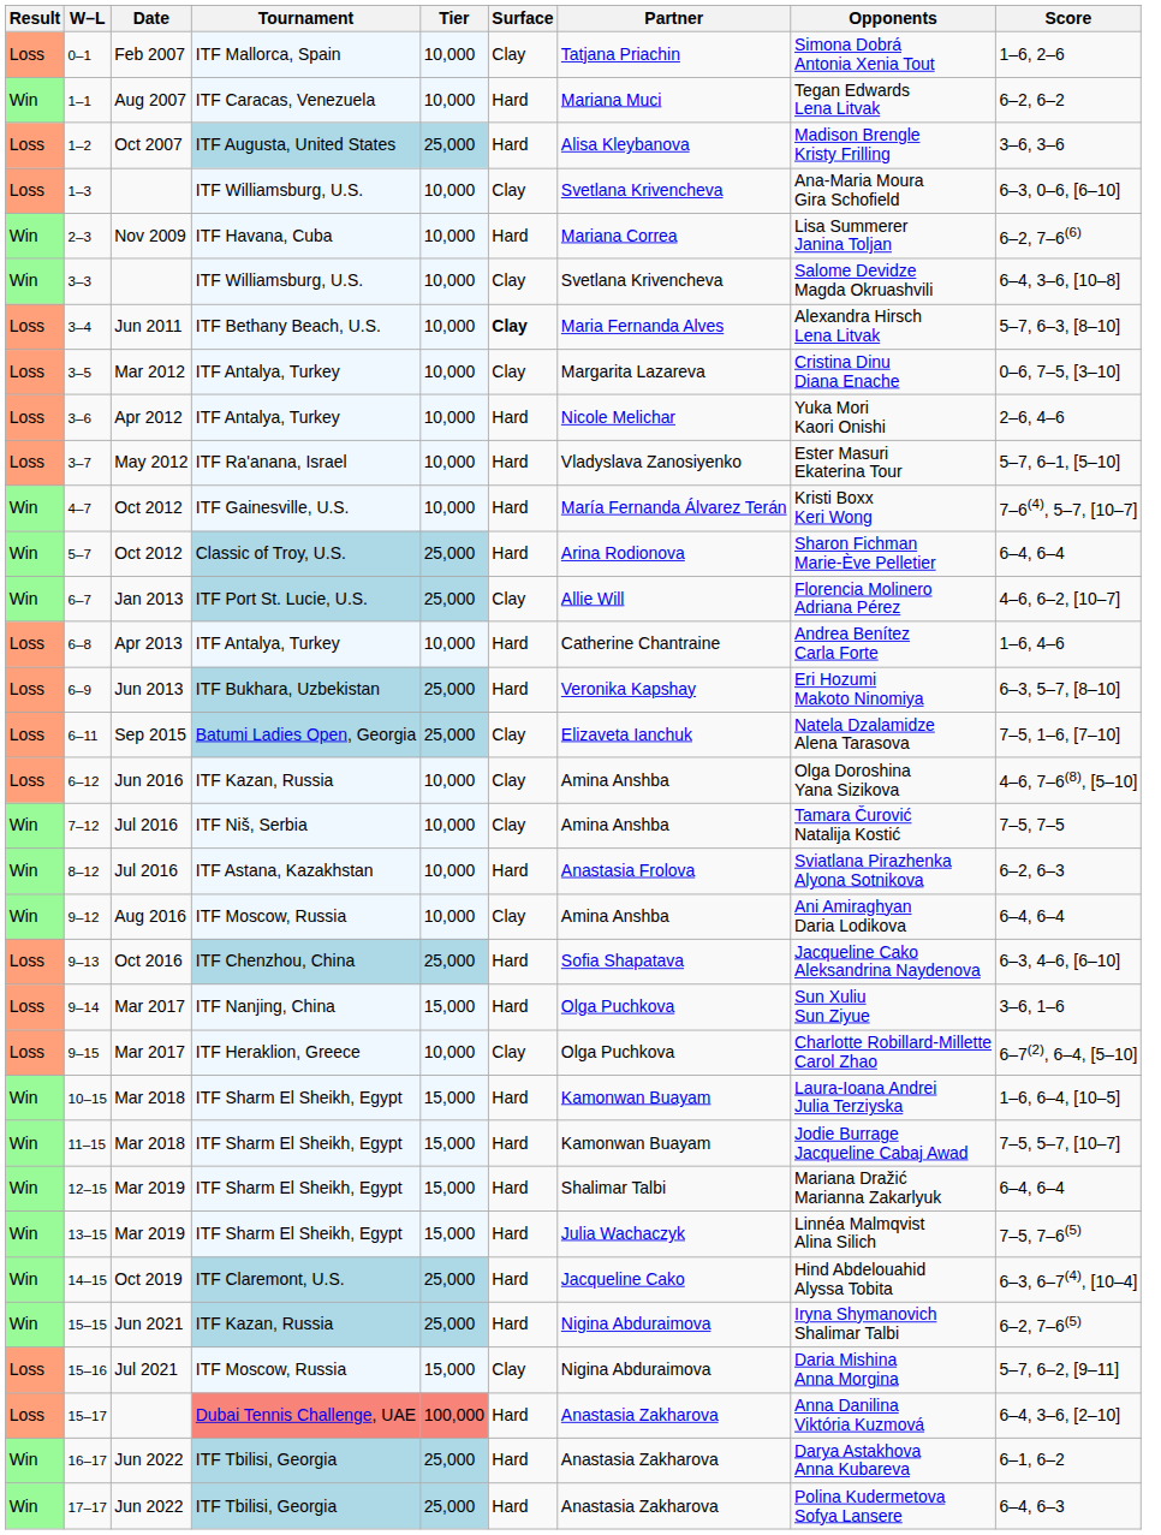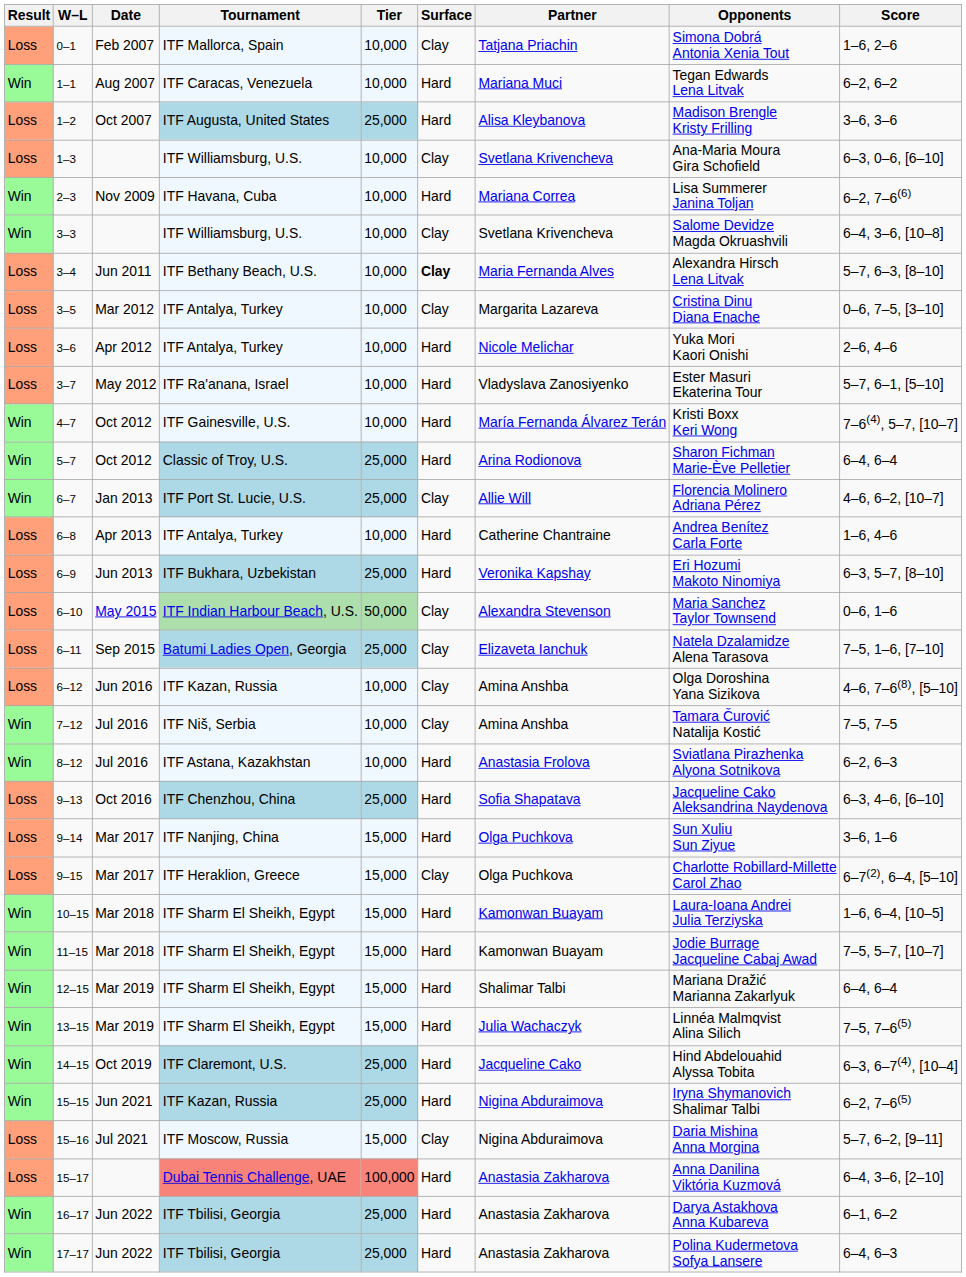 <table class="sortable wikitable">
 <tr>
 <th>Result</th>
 <th class="unsortable">W–L</th>
 <th>Date</th>
 <th>Tournament</th>
 <th>Tier</th>
 <th>Surface</th>
 <th>Partner</th>
 <th>Opponents</th>
 <th class="unsortable">Score</th>
 </tr>
 <tr>
 <td style="background:#ffa07a;">Loss</td>
 <td><small>0–1</small></td>
 <td>Feb 2007</td>
 <td style="background:#f0f8ff;">ITF Mallorca, Spain</td>
 <td style="background:#f0f8ff;">10,000</td>
 <td>Clay</td>
 <td> <a href='#'>Tatjana Priachin</a></td>
 <td> <a href='#'>Simona Dobrá</a> <br>  <a href='#'>Antonia Xenia Tout</a></td>
 <td>1–6, 2–6</td>
 </tr>
 <tr>
 <td style="background:#98fb98;">Win</td>
 <td><small>1–1</small></td>
 <td>Aug 2007</td>
 <td style="background:#f0f8ff;">ITF Caracas, Venezuela</td>
 <td style="background:#f0f8ff;">10,000</td>
 <td>Hard</td>
 <td> <a href='#'>Mariana Muci</a></td>
 <td> Tegan Edwards <br>  <a href='#'>Lena Litvak</a></td>
 <td>6–2, 6–2</td>
 </tr>
 <tr>
 <td style="background:#ffa07a;">Loss</td>
 <td><small>1–2</small></td>
 <td>Oct 2007</td>
 <td style="background:lightblue;">ITF Augusta, United States</td>
 <td style="background:lightblue;">25,000</td>
 <td>Hard</td>
 <td> <a href='#'>Alisa Kleybanova</a></td>
 <td> <a href='#'>Madison Brengle</a> <br>  <a href='#'>Kristy Frilling</a></td>
 <td>3–6, 3–6</td>
 </tr>
 <tr>
 <td style="background:#ffa07a;">Loss</td>
 <td><small>1–3</small></td>
 <td></td>
 <td style="background:#f0f8ff;">ITF Williamsburg, U.S.</td>
 <td style="background:#f0f8ff;">10,000</td>
 <td>Clay</td>
 <td> <a href='#'>Svetlana Krivencheva</a></td>
 <td> Ana-Maria Moura <br>  Gira Schofield</td>
 <td>6–3, 0–6, [6–10]</td>
 </tr>
 <tr>
 <td style="background:#98fb98;">Win</td>
 <td><small>2–3</small></td>
 <td>Nov 2009</td>
 <td style="background:#f0f8ff;">ITF Havana, Cuba</td>
 <td style="background:#f0f8ff;">10,000</td>
 <td>Hard</td>
 <td> <a href='#'>Mariana Correa</a></td>
 <td> Lisa Summerer <br>  <a href='#'>Janina Toljan</a></td>
 <td>6–2, 7–6<sup>(6)</sup></td>
 </tr>
 <tr>
 <td style="background:#98fb98;">Win</td>
 <td><small>3–3</small></td>
 <td></td>
 <td style="background:#f0f8ff;">ITF Williamsburg, U.S.</td>
 <td style="background:#f0f8ff;">10,000</td>
 <td>Clay</td>
 <td> Svetlana Krivencheva</td>
 <td> <a href='#'>Salome Devidze</a> <br>  Magda Okruashvili</td>
 <td>6–4, 3–6, [10–8]</td>
 </tr>
 <tr>
 <td style="background:#ffa07a;">Loss</td>
 <td><small>3–4</small></td>
 <td>Jun 2011</td>
 <td style="background:#f0f8ff;">ITF Bethany Beach, U.S.</td>
 <td style="background:#f0f8ff;">10,000</td>
 <td><strong>Clay</strong></td>
 <td> <a href='#'>Maria Fernanda Alves</a></td>
 <td> Alexandra Hirsch <br>  <a href='#'>Lena Litvak</a></td>
 <td>5–7, 6–3, [8–10]</td>
 </tr>
 <tr>
 <td style="background:#ffa07a;">Loss</td>
 <td><small>3–5</small></td>
 <td>Mar 2012</td>
 <td style="background:#f0f8ff;">ITF Antalya, Turkey</td>
 <td style="background:#f0f8ff;">10,000</td>
 <td>Clay</td>
 <td> Margarita Lazareva</td>
 <td> <a href='#'>Cristina Dinu</a> <br>  <a href='#'>Diana Enache</a></td>
 <td>0–6, 7–5, [3–10]</td>
 </tr>
 <tr>
 <td style="background:#ffa07a;">Loss</td>
 <td><small>3–6</small></td>
 <td>Apr 2012</td>
 <td style="background:#f0f8ff;">ITF Antalya, Turkey</td>
 <td style="background:#f0f8ff;">10,000</td>
 <td>Hard</td>
 <td> <a href='#'>Nicole Melichar</a></td>
 <td> Yuka Mori <br>  Kaori Onishi</td>
 <td>2–6, 4–6</td>
 </tr>
 <tr>
 <td style="background:#ffa07a;">Loss</td>
 <td><small>3–7</small></td>
 <td>May 2012</td>
 <td style="background:#f0f8ff;">ITF Ra'anana, Israel</td>
 <td style="background:#f0f8ff;">10,000</td>
 <td>Hard</td>
 <td> Vladyslava Zanosiyenko</td>
 <td> Ester Masuri <br>  Ekaterina Tour</td>
 <td>5–7, 6–1, [5–10]</td>
 </tr>
 <tr>
 <td style="background:#98fb98;">Win</td>
 <td><small>4–7</small></td>
 <td>Oct 2012</td>
 <td style="background:#f0f8ff;">ITF Gainesville, U.S.</td>
 <td style="background:#f0f8ff;">10,000</td>
 <td>Hard</td>
 <td> <a href='#'>María Fernanda Álvarez Terán</a></td>
 <td> Kristi Boxx <br>  <a href='#'>Keri Wong</a></td>
 <td>7–6<sup>(4)</sup>, 5–7, [10–7]</td>
 </tr>
 <tr>
 <td style="background:#98fb98;">Win</td>
 <td><small>5–7</small></td>
 <td>Oct 2012</td>
 <td style="background:lightblue;">Classic of Troy, U.S.</td>
 <td style="background:lightblue;">25,000</td>
 <td>Hard</td>
 <td> <a href='#'>Arina Rodionova</a></td>
 <td> <a href='#'>Sharon Fichman</a> <br>  <a href='#'>Marie-Ève Pelletier</a></td>
 <td>6–4, 6–4</td>
 </tr>
 <tr>
 <td style="background:#98fb98;">Win</td>
 <td><small>6–7</small></td>
 <td>Jan 2013</td>
 <td style="background:lightblue;">ITF Port St. Lucie, U.S.</td>
 <td style="background:lightblue;">25,000</td>
 <td>Clay</td>
 <td> <a href='#'>Allie Will</a></td>
 <td> <a href='#'>Florencia Molinero</a> <br>  <a href='#'>Adriana Pérez</a></td>
 <td>4–6, 6–2, [10–7]</td>
 </tr>
 <tr>
 <td style="background:#ffa07a;">Loss</td>
 <td><small>6–8</small></td>
 <td>Apr 2013</td>
 <td style="background:#f0f8ff;">ITF Antalya, Turkey</td>
 <td style="background:#f0f8ff;">10,000</td>
 <td>Hard</td>
 <td> Catherine Chantraine</td>
 <td> <a href='#'>Andrea Benítez</a> <br>  <a href='#'>Carla Forte</a></td>
 <td>1–6, 4–6</td>
 </tr>
 <tr>
 <td style="background:#ffa07a;">Loss</td>
 <td><small>6–9</small></td>
 <td>Jun 2013</td>
 <td style="background:lightblue;">ITF Bukhara, Uzbekistan</td>
 <td style="background:lightblue;">25,000</td>
 <td>Hard</td>
 <td> <a href='#'>Veronika Kapshay</a></td>
 <td> <a href='#'>Eri Hozumi</a> <br>  <a href='#'>Makoto Ninomiya</a></td>
 <td>6–3, 5–7, [8–10]</td>
 </tr>
 <tr>
 <td style="background:#ffa07a;">Loss</td>
+<td><small>6–10</small></td>
+<td><a href='#'>May 2015</a></td>
+<td style="background:#addfad;"><a href='#'>ITF Indian Harbour Beach</a>, U.S.</td>
+<td style="background:#addfad;">50,000</td>
+<td>Clay</td>
+<td> <a href='#'>Alexandra Stevenson</a></td>
+<td> <a href='#'>Maria Sanchez</a> <br>  <a href='#'>Taylor Townsend</a></td>
+<td>0–6, 1–6</td>
+</tr>
+<tr>
+<td style="background:#ffa07a;">Loss</td>
 <td><small>6–11</small></td>
 <td>Sep 2015</td>
 <td style="background:lightblue;"><a href='#'>Batumi Ladies Open</a>, Georgia</td>
 <td style="background:lightblue;">25,000</td>
 <td>Clay</td>
 <td> <a href='#'>Elizaveta Ianchuk</a></td>
 <td> <a href='#'>Natela Dzalamidze</a> <br>  Alena Tarasova</td>
 <td>7–5, 1–6, [7–10]</td>
 </tr>
 <tr>
 <td style="background:#ffa07a;">Loss</td>
 <td><small>6–12</small></td>
 <td>Jun 2016</td>
 <td style="background:#f0f8ff;">ITF Kazan, Russia</td>
 <td style="background:#f0f8ff;">10,000</td>
 <td>Clay</td>
 <td> Amina Anshba</td>
 <td> Olga Doroshina <br>  Yana Sizikova</td>
 <td>4–6, 7–6<sup>(8)</sup>, [5–10]</td>
 </tr>
 <tr>
 <td style="background:#98fb98;">Win</td>
 <td><small>7–12</small></td>
 <td>Jul 2016</td>
 <td style="background:#f0f8ff;">ITF Niš, Serbia</td>
 <td style="background:#f0f8ff;">10,000</td>
 <td>Clay</td>
 <td> Amina Anshba</td>
 <td> <a href='#'>Tamara Čurović</a> <br>  Natalija Kostić</td>
 <td>7–5, 7–5</td>
 </tr>
 <tr>
 <td style="background:#98fb98;">Win</td>
 <td><small>8–12</small></td>
 <td>Jul 2016</td>
 <td style="background:#f0f8ff;">ITF Astana, Kazakhstan</td>
 <td style="background:#f0f8ff;">10,000</td>
 <td>Hard</td>
 <td> <a href='#'>Anastasia Frolova</a></td>
 <td> <a href='#'>Sviatlana Pirazhenka</a> <br>  <a href='#'>Alyona Sotnikova</a></td>
 <td>6–2, 6–3</td>
 </tr>
 <tr>
-<td style="background:#98fb98;">Win</td>
-<td><small>9–12</small></td>
-<td>Aug 2016</td>
-<td style="background:#f0f8ff;">ITF Moscow, Russia</td>
-<td style="background:#f0f8ff;">10,000</td>
-<td>Clay</td>
-<td> Amina Anshba</td>
-<td> <a href='#'>Ani Amiraghyan</a> <br>  Daria Lodikova</td>
-<td>6–4, 6–4</td>
-</tr>
-<tr>
 <td style="background:#ffa07a;">Loss</td>
 <td><small>9–13</small></td>
 <td>Oct 2016</td>
 <td style="background:lightblue;">ITF Chenzhou, China</td>
 <td style="background:lightblue;">25,000</td>
 <td>Hard</td>
 <td> <a href='#'>Sofia Shapatava</a></td>
 <td> <a href='#'>Jacqueline Cako</a> <br>  <a href='#'>Aleksandrina Naydenova</a></td>
 <td>6–3, 4–6, [6–10]</td>
 </tr>
 <tr>
 <td style="background:#ffa07a;">Loss</td>
 <td><small>9–14</small></td>
 <td>Mar 2017</td>
 <td style="background:#f0f8ff;">ITF Nanjing, China</td>
 <td style="background:#f0f8ff;">15,000</td>
 <td>Hard</td>
 <td> <a href='#'>Olga Puchkova</a></td>
 <td> <a href='#'>Sun Xuliu</a> <br>  <a href='#'>Sun Ziyue</a></td>
 <td>3–6, 1–6</td>
 </tr>
 <tr>
 <td style="background:#ffa07a;">Loss</td>
 <td><small>9–15</small></td>
 <td>Mar 2017</td>
 <td style="background:#f0f8ff;">ITF Heraklion, Greece</td>
-<td style="background:#f0f8ff;">10,000</td>
+<td style="background:#f0f8ff;">15,000</td>
 <td>Clay</td>
 <td> Olga Puchkova</td>
 <td> <a href='#'>Charlotte Robillard-Millette</a> <br>  <a href='#'>Carol Zhao</a></td>
 <td>6–7<sup>(2)</sup>, 6–4, [5–10]</td>
 </tr>
 <tr>
 <td style="background:#98fb98;">Win</td>
 <td><small>10–15</small></td>
 <td>Mar 2018</td>
 <td style="background:#f0f8ff;">ITF Sharm El Sheikh, Egypt</td>
 <td style="background:#f0f8ff;">15,000</td>
 <td>Hard</td>
 <td> <a href='#'>Kamonwan Buayam</a></td>
 <td> <a href='#'>Laura-Ioana Andrei</a> <br>  <a href='#'>Julia Terziyska</a></td>
 <td>1–6, 6–4, [10–5]</td>
 </tr>
 <tr>
 <td style="background:#98fb98;">Win</td>
 <td><small>11–15</small></td>
 <td>Mar 2018</td>
 <td style="background:#f0f8ff;">ITF Sharm El Sheikh, Egypt</td>
 <td style="background:#f0f8ff;">15,000</td>
 <td>Hard</td>
 <td> Kamonwan Buayam</td>
 <td> <a href='#'>Jodie Burrage</a> <br>  <a href='#'>Jacqueline Cabaj Awad</a></td>
 <td>7–5, 5–7, [10–7]</td>
 </tr>
 <tr>
 <td style="background:#98fb98;">Win</td>
 <td><small>12–15</small></td>
 <td>Mar 2019</td>
 <td style="background:#f0f8ff;">ITF Sharm El Sheikh, Egypt</td>
 <td style="background:#f0f8ff;">15,000</td>
 <td>Hard</td>
 <td> Shalimar Talbi</td>
 <td> Mariana Dražić <br>  Marianna Zakarlyuk</td>
 <td>6–4, 6–4</td>
 </tr>
 <tr>
 <td style="background:#98fb98;">Win</td>
 <td><small>13–15</small></td>
 <td>Mar 2019</td>
 <td style="background:#f0f8ff;">ITF Sharm El Sheikh, Egypt</td>
 <td style="background:#f0f8ff;">15,000</td>
 <td>Hard</td>
 <td> <a href='#'>Julia Wachaczyk</a></td>
 <td> Linnéa Malmqvist <br>  Alina Silich</td>
 <td>7–5, 7–6<sup>(5)</sup></td>
 </tr>
 <tr>
 <td style="background:#98fb98;">Win</td>
 <td><small>14–15</small></td>
 <td>Oct 2019</td>
 <td style="background:lightblue;">ITF Claremont, U.S.</td>
 <td style="background:lightblue;">25,000</td>
 <td>Hard</td>
 <td> <a href='#'>Jacqueline Cako</a></td>
 <td> Hind Abdelouahid <br>  Alyssa Tobita</td>
 <td>6–3, 6–7<sup>(4)</sup>, [10–4]</td>
 </tr>
 <tr>
 <td style="background:#98fb98;">Win</td>
 <td><small>15–15</small></td>
 <td>Jun 2021</td>
 <td style="background:lightblue;">ITF Kazan, Russia</td>
 <td style="background:lightblue;">25,000</td>
 <td>Hard</td>
 <td> <a href='#'>Nigina Abduraimova</a></td>
 <td> <a href='#'>Iryna Shymanovich</a> <br>  Shalimar Talbi</td>
 <td>6–2, 7–6<sup>(5)</sup></td>
 </tr>
 <tr>
 <td style="background:#ffa07a;">Loss</td>
 <td><small>15–16</small></td>
 <td>Jul 2021</td>
 <td style="background:#f0f8ff;">ITF Moscow, Russia</td>
 <td style="background:#f0f8ff;">15,000</td>
 <td>Clay</td>
 <td> Nigina Abduraimova</td>
 <td> <a href='#'>Daria Mishina</a> <br>  <a href='#'>Anna Morgina</a></td>
 <td>5–7, 6–2, [9–11]</td>
 </tr>
 <tr>
 <td style="background:#ffa07a;">Loss</td>
 <td><small>15–17</small></td>
 <td><a href='#'></a></td>
 <td style="background:#f88379;"><a href='#'>Dubai Tennis Challenge</a>, UAE</td>
 <td style="background:#f88379;">100,000</td>
 <td>Hard</td>
 <td> <a href='#'>Anastasia Zakharova</a></td>
 <td> <a href='#'>Anna Danilina</a> <br>  <a href='#'>Viktória Kuzmová</a></td>
 <td>6–4, 3–6, [2–10]</td>
 </tr>
 <tr>
 <td style="background:#98fb98;">Win</td>
 <td><small>16–17</small></td>
 <td>Jun 2022</td>
 <td style="background:lightblue;">ITF Tbilisi, Georgia</td>
 <td style="background:lightblue;">25,000</td>
 <td>Hard</td>
 <td> Anastasia Zakharova</td>
 <td> <a href='#'>Darya Astakhova</a> <br>  <a href='#'>Anna Kubareva</a></td>
 <td>6–1, 6–2</td>
 </tr>
 <tr>
 <td style="background:#98fb98;">Win</td>
 <td><small>17–17</small></td>
 <td>Jun 2022</td>
 <td style="background:lightblue;">ITF Tbilisi, Georgia</td>
 <td style="background:lightblue;">25,000</td>
 <td>Hard</td>
 <td> Anastasia Zakharova</td>
 <td> <a href='#'>Polina Kudermetova</a> <br>  <a href='#'>Sofya Lansere</a></td>
 <td>6–4, 6–3</td>
 </tr>
 </table>
